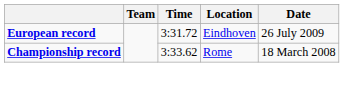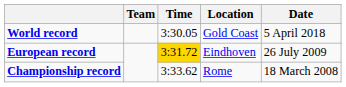 <table class=wikitable>
 <tr>
 <th></th>
 <th>Team</th>
 <th>Time</th>
 <th>Location</th>
 <th>Date</th>
 </tr>
 <tr>
+<td><strong><a href='#'>World record</a></strong></td>
+<td></td>
+<td>3:30.05</td>
+<td><a href='#'>Gold Coast</a></td>
+<td>5 April 2018</td>
+</tr>
+<tr>
 <td><strong><a href='#'>European record</a></strong></td>
 <td rowspan=2></td>
-<td>3:31.72</td>
+<td style="background: gold;">3:31.72</td>
 <td><a href='#'>Eindhoven</a></td>
 <td>26 July 2009</td>
 </tr>
 <tr>
 <td><strong><a href='#'>Championship record</a></strong></td>
 <td>3:33.62</td>
 <td><a href='#'>Rome</a></td>
 <td>18 March 2008</td>
 </tr>
 </table>
